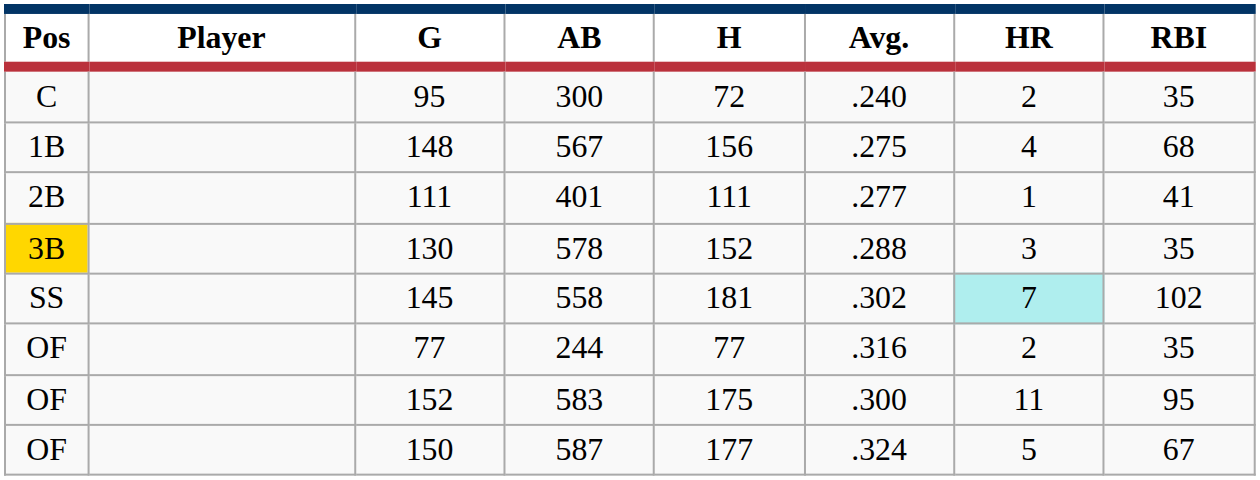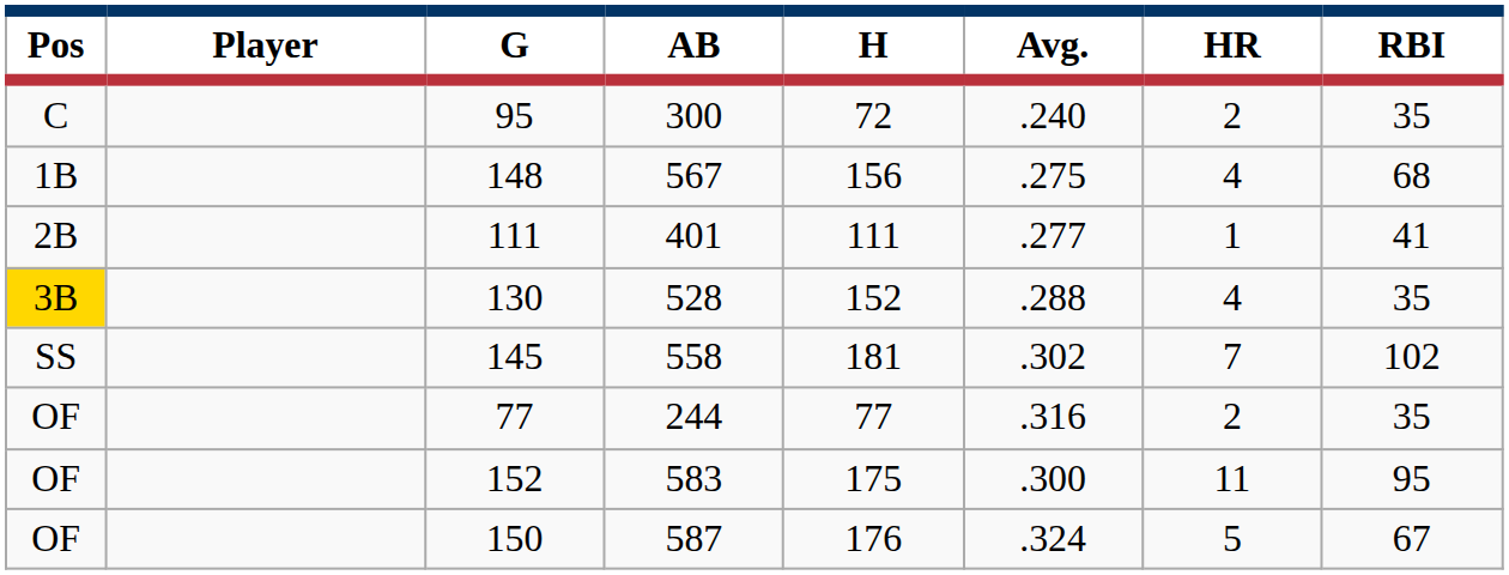 <table class="wikitable sortable">
 <tr>
 <th style="background:#FFFFFF; border-top:#023465 5px solid; border-bottom:#ba313c 5px solid;" width="5%">Pos</th>
 <th style="background:#FFFFFF; border-top:#023465 5px solid; border-bottom:#ba313c 5px solid;" width="16%">Player</th>
 <th style="background:#FFFFFF; border-top:#023465 5px solid; border-bottom:#ba313c 5px solid;" width="9%">G</th>
 <th style="background:#FFFFFF; border-top:#023465 5px solid; border-bottom:#ba313c 5px solid;" width="9%">AB</th>
 <th style="background:#FFFFFF; border-top:#023465 5px solid; border-bottom:#ba313c 5px solid;" width="9%">H</th>
 <th style="background:#FFFFFF; border-top:#023465 5px solid; border-bottom:#ba313c 5px solid;" width="9%">Avg.</th>
 <th style="background:#FFFFFF; border-top:#023465 5px solid; border-bottom:#ba313c 5px solid;" width="9%">HR</th>
 <th style="background:#FFFFFF; border-top:#023465 5px solid; border-bottom:#ba313c 5px solid;" width="9%">RBI</th>
 </tr>
 <tr align="center">
 <td>C</td>
 <td></td>
 <td>95</td>
 <td>300</td>
 <td>72</td>
 <td>.240</td>
 <td>2</td>
 <td>35</td>
 </tr>
 <tr align="center">
 <td>1B</td>
 <td></td>
 <td>148</td>
 <td>567</td>
 <td>156</td>
 <td>.275</td>
 <td>4</td>
 <td>68</td>
 </tr>
 <tr align="center">
 <td>2B</td>
 <td></td>
 <td>111</td>
 <td>401</td>
 <td>111</td>
 <td>.277</td>
 <td>1</td>
 <td>41</td>
 </tr>
 <tr align="center">
 <td style="background: gold;">3B</td>
 <td></td>
 <td>130</td>
-<td>578</td>
+<td>528</td>
 <td>152</td>
 <td>.288</td>
-<td>3</td>
+<td>4</td>
 <td>35</td>
 </tr>
 <tr align="center">
 <td>SS</td>
 <td></td>
 <td>145</td>
 <td>558</td>
 <td>181</td>
 <td>.302</td>
-<td style="background: paleturquoise;">7</td>
+<td>7</td>
 <td>102</td>
 </tr>
 <tr align="center">
 <td>OF</td>
 <td></td>
 <td>77</td>
 <td>244</td>
 <td>77</td>
 <td>.316</td>
 <td>2</td>
 <td>35</td>
 </tr>
 <tr align="center">
 <td>OF</td>
 <td></td>
 <td>152</td>
 <td>583</td>
 <td>175</td>
 <td>.300</td>
 <td>11</td>
 <td>95</td>
 </tr>
 <tr align="center">
 <td>OF</td>
 <td></td>
 <td>150</td>
 <td>587</td>
-<td>177</td>
+<td>176</td>
 <td>.324</td>
 <td>5</td>
 <td>67</td>
 </tr>
 </table>
